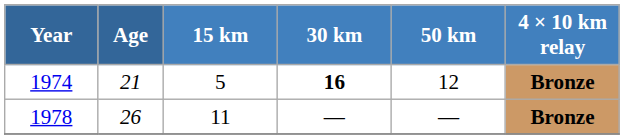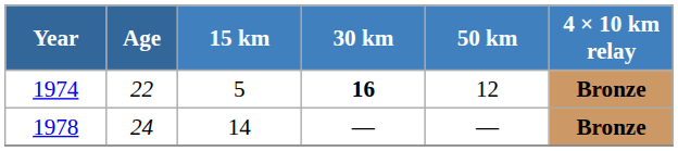 <table class="wikitable" style="font-size:95%; text-align:center; border:grey solid 1px; border-collapse:collapse; background:#ffffff;">
 <tr>
 <th style="background-color:#369; color:white; width:60px;"> Year </th>
 <th style="background-color:#369; color:white; width:40px;"> Age </th>
 <th style="background-color:#4180be; color:white; width:75px;"> 15 km </th>
 <th style="background-color:#4180be; color:white; width:75px;"> 30 km </th>
 <th style="background-color:#4180be; color:white; width:75px;"> 50 km </th>
 <th style="background-color:#4180be; color:white; width:75px;"> 4 × 10 km <br> relay </th>
 </tr>
 <tr>
 <td><a href='#'>1974</a></td>
-<td><em>21</em></td>
+<td><em>22</em></td>
 <td>5</td>
 <td><strong>16</strong></td>
 <td>12</td>
 <td bgcolor="cc9966"><strong>Bronze</strong></td>
 </tr>
 <tr>
 <td><a href='#'>1978</a></td>
-<td><em>26</em></td>
-<td>11</td>
+<td><em>24</em></td>
+<td>14</td>
 <td>—</td>
 <td>—</td>
 <td bgcolor="cc9966"><strong>Bronze</strong></td>
 </tr>
 <tr>
 </tr>
 </table>
